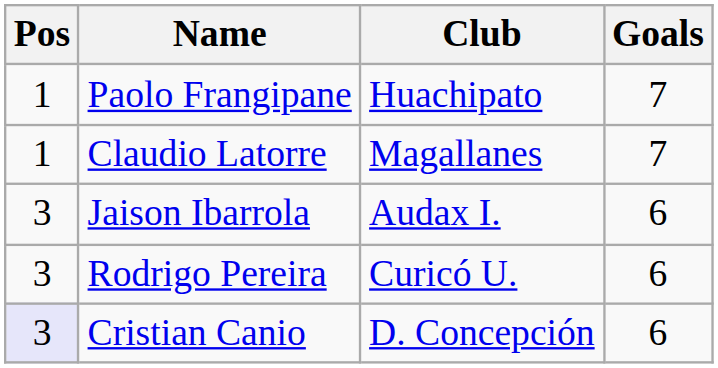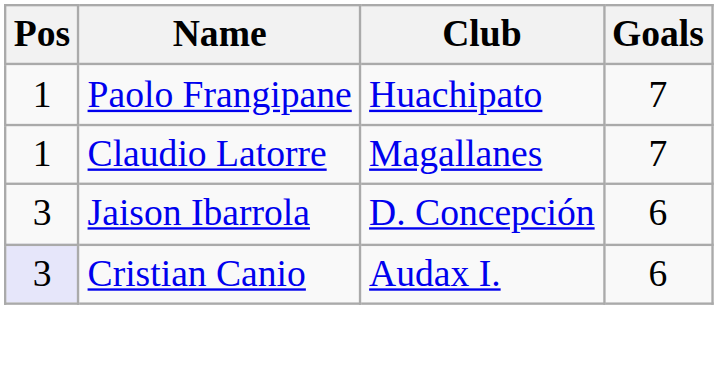 <table class="wikitable" border="1">
 <tr>
 <th width="23">Pos</th>
 <th>Name</th>
 <th>Club</th>
 <th>Goals</th>
 </tr>
 <tr>
 <td align=center>1</td>
 <td> <a href='#'>Paolo Frangipane</a></td>
 <td><a href='#'>Huachipato</a></td>
 <td align=center>7</td>
 </tr>
 <tr>
 <td align=center>1</td>
 <td> <a href='#'>Claudio Latorre</a></td>
 <td><a href='#'>Magallanes</a></td>
 <td align=center>7</td>
 </tr>
 <tr>
 <td align=center>3</td>
 <td> <a href='#'>Jaison Ibarrola</a></td>
-<td><a href='#'>Audax I.</a></td>
-<td align=center>6</td>
-</tr>
-<tr>
-<td align=center>3</td>
-<td> <a href='#'>Rodrigo Pereira</a></td>
-<td><a href='#'>Curicó U.</a></td>
+<td><a href='#'>D. Concepción</a></td>
 <td align=center>6</td>
 </tr>
 <tr>
 <td align=center style="background: lavender;">3</td>
 <td> <a href='#'>Cristian Canio</a></td>
-<td><a href='#'>D. Concepción</a></td>
+<td><a href='#'>Audax I.</a></td>
 <td align=center>6</td>
 </tr>
 </table>
